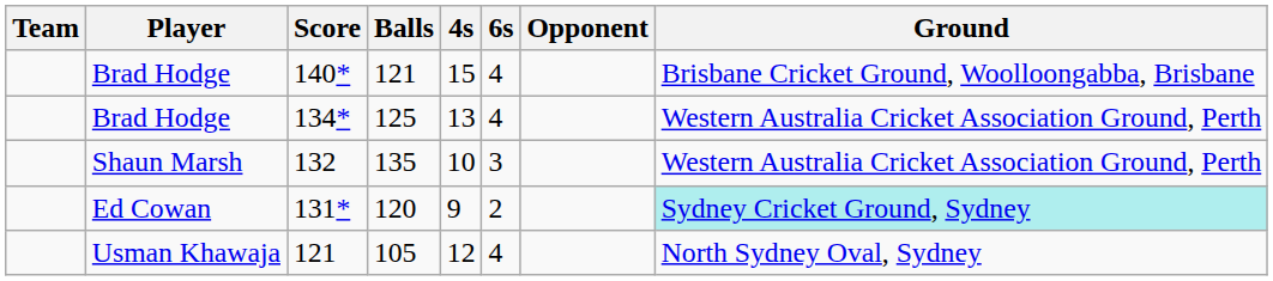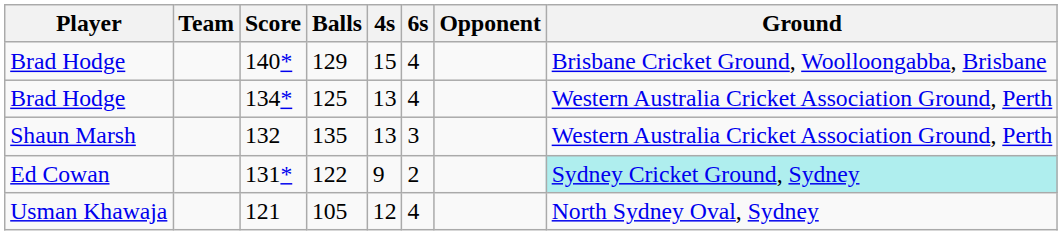 <table class="wikitable">
 <tr>
+<th>Player</th>
 <th>Team</th>
-<th>Player</th>
 <th>Score</th>
 <th>Balls</th>
 <th>4s</th>
 <th>6s</th>
 <th>Opponent</th>
 <th>Ground</th>
 </tr>
 <tr>
+<td><a href='#'>Brad Hodge</a></td>
 <td></td>
-<td><a href='#'>Brad Hodge</a></td>
 <td>140<a href='#'>*</a></td>
-<td>121</td>
+<td>129</td>
 <td>15</td>
 <td>4</td>
 <td></td>
 <td><a href='#'>Brisbane Cricket Ground</a>, <a href='#'>Woolloongabba</a>, <a href='#'>Brisbane</a></td>
 </tr>
 <tr>
+<td><a href='#'>Brad Hodge</a></td>
 <td></td>
-<td><a href='#'>Brad Hodge</a></td>
 <td>134<a href='#'>*</a></td>
 <td>125</td>
 <td>13</td>
 <td>4</td>
 <td></td>
 <td><a href='#'>Western Australia Cricket Association Ground</a>, <a href='#'>Perth</a></td>
 </tr>
 <tr>
+<td><a href='#'>Shaun Marsh</a></td>
 <td></td>
-<td><a href='#'>Shaun Marsh</a></td>
 <td>132</td>
 <td>135</td>
-<td>10</td>
+<td>13</td>
 <td>3</td>
 <td></td>
 <td><a href='#'>Western Australia Cricket Association Ground</a>, <a href='#'>Perth</a></td>
 </tr>
 <tr>
+<td><a href='#'>Ed Cowan</a></td>
 <td></td>
-<td><a href='#'>Ed Cowan</a></td>
 <td>131<a href='#'>*</a></td>
-<td>120</td>
+<td>122</td>
 <td>9</td>
 <td>2</td>
 <td></td>
 <td style="background: paleturquoise;"><a href='#'>Sydney Cricket Ground</a>, <a href='#'>Sydney</a></td>
 </tr>
 <tr>
+<td><a href='#'>Usman Khawaja</a></td>
 <td></td>
-<td><a href='#'>Usman Khawaja</a></td>
 <td>121</td>
 <td>105</td>
 <td>12</td>
 <td>4</td>
 <td></td>
 <td><a href='#'>North Sydney Oval</a>, <a href='#'>Sydney</a></td>
 </tr>
 </table>
